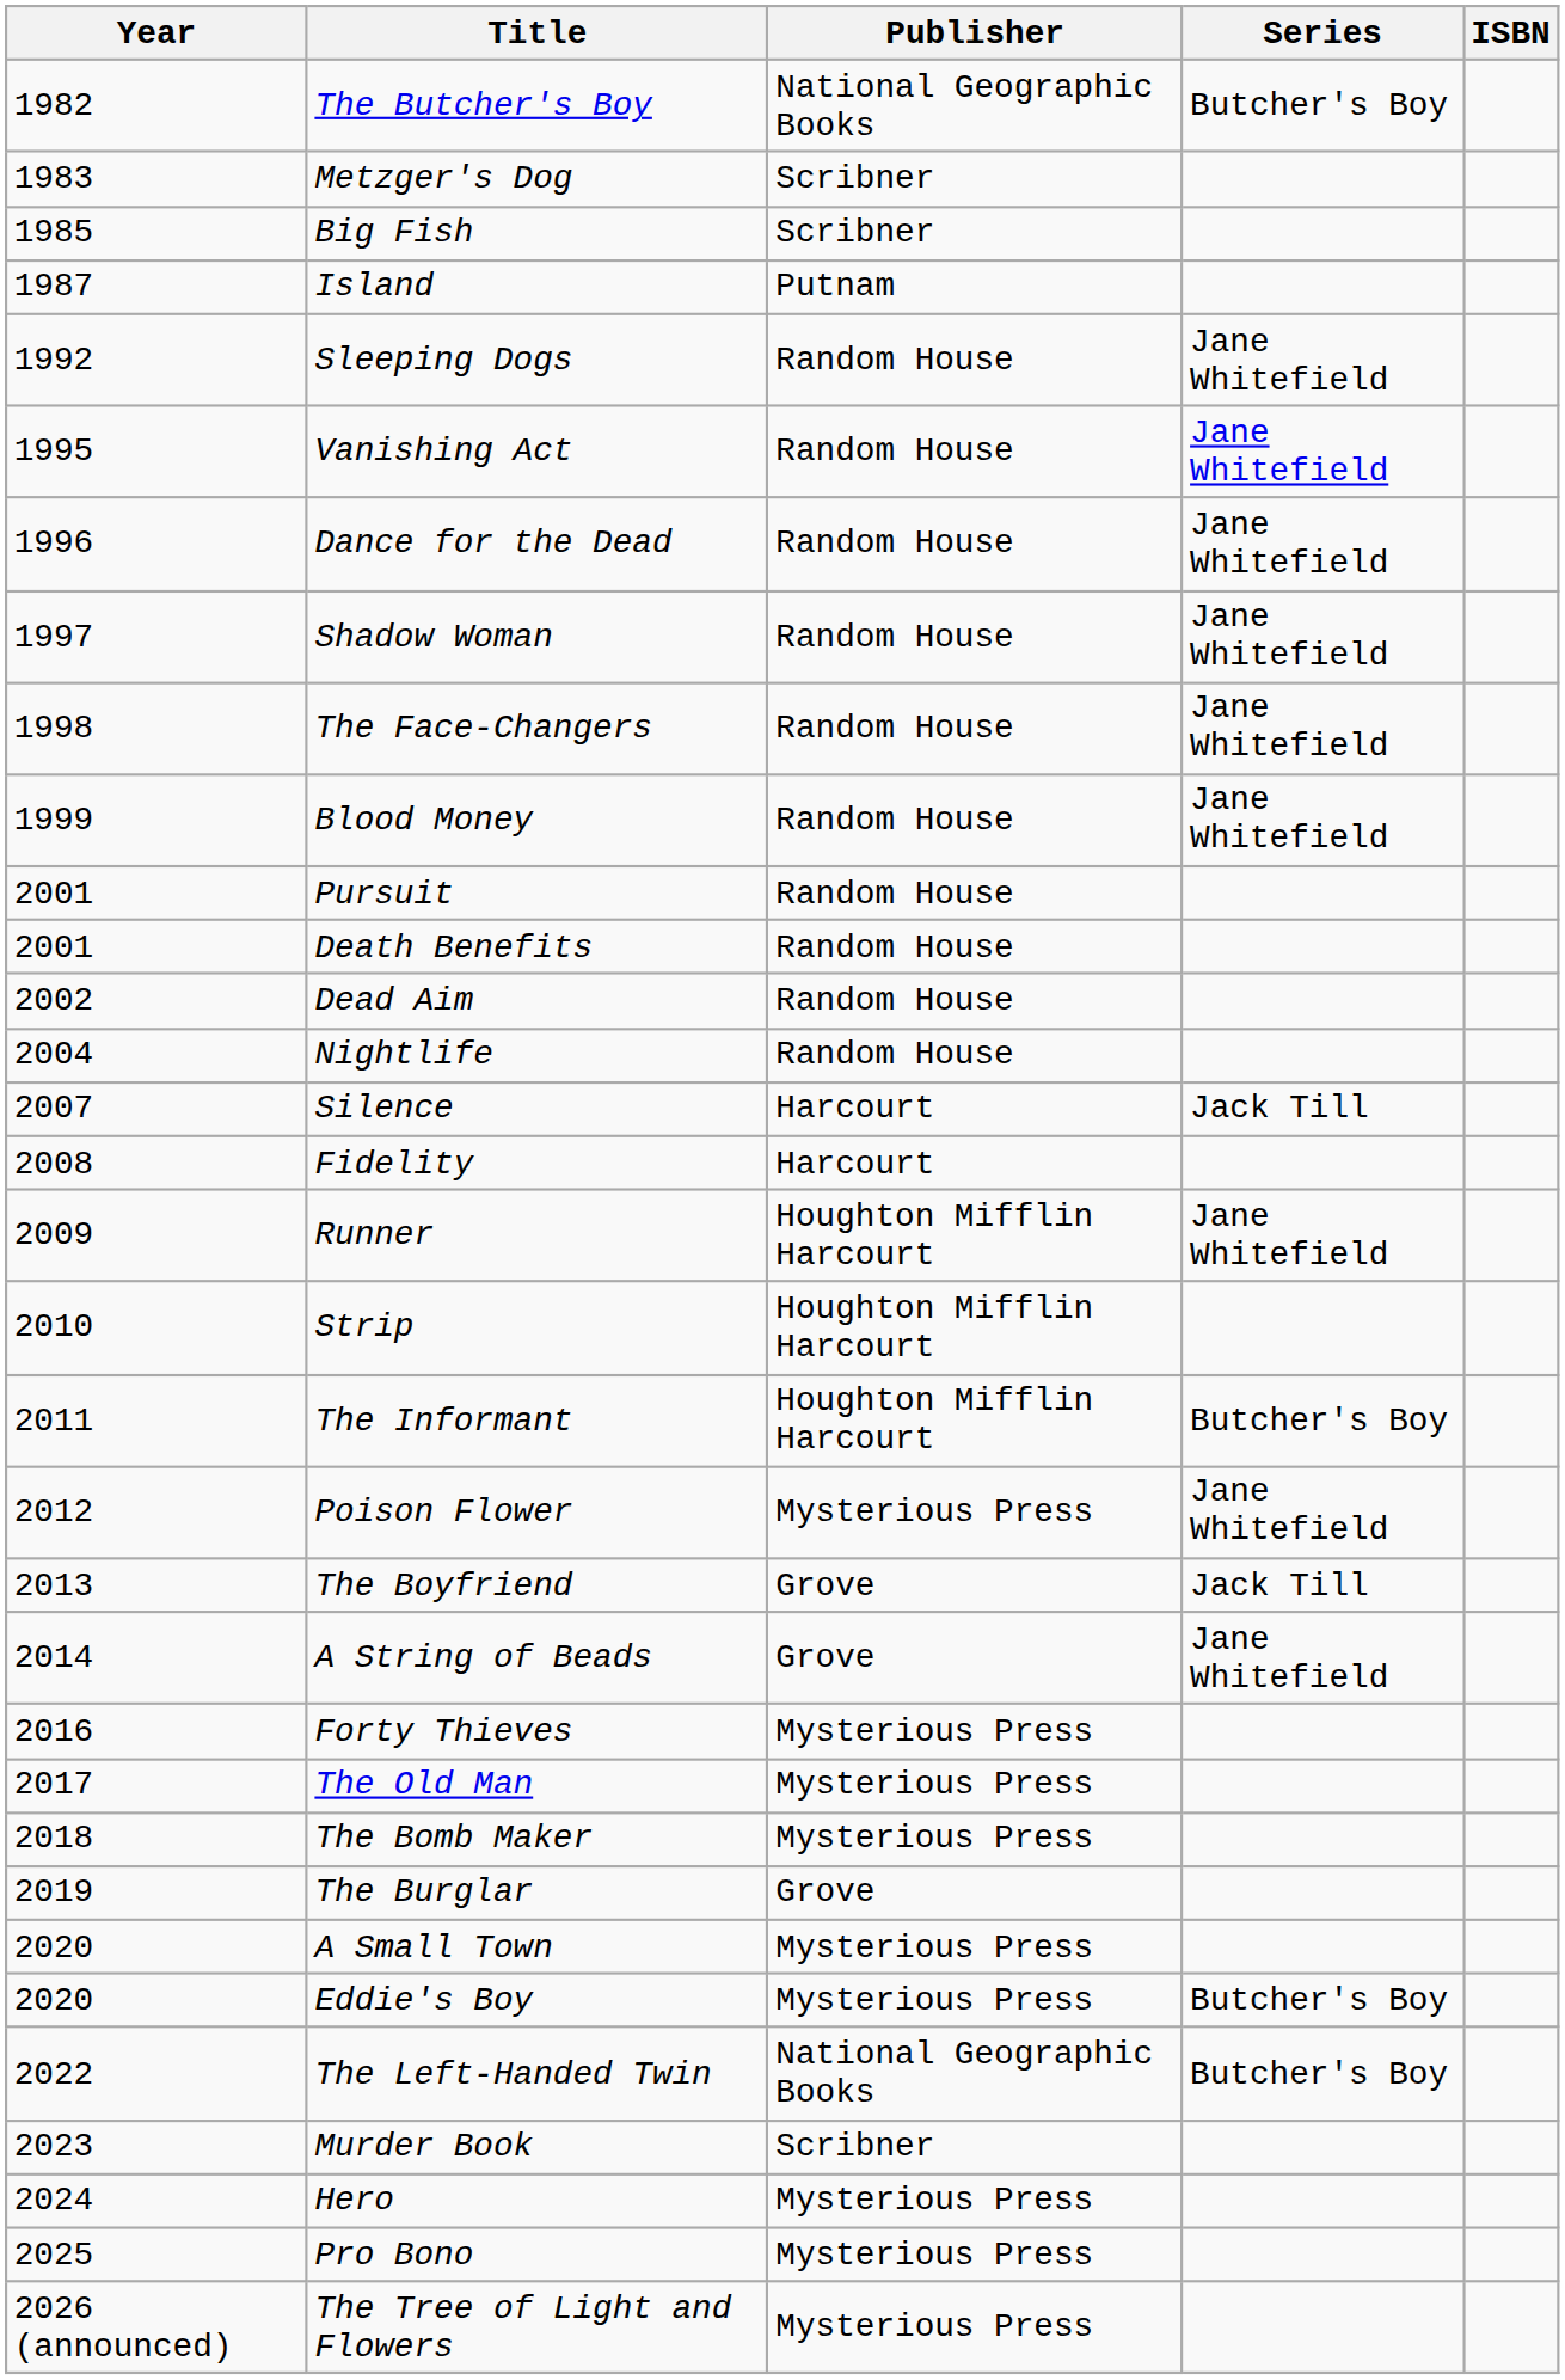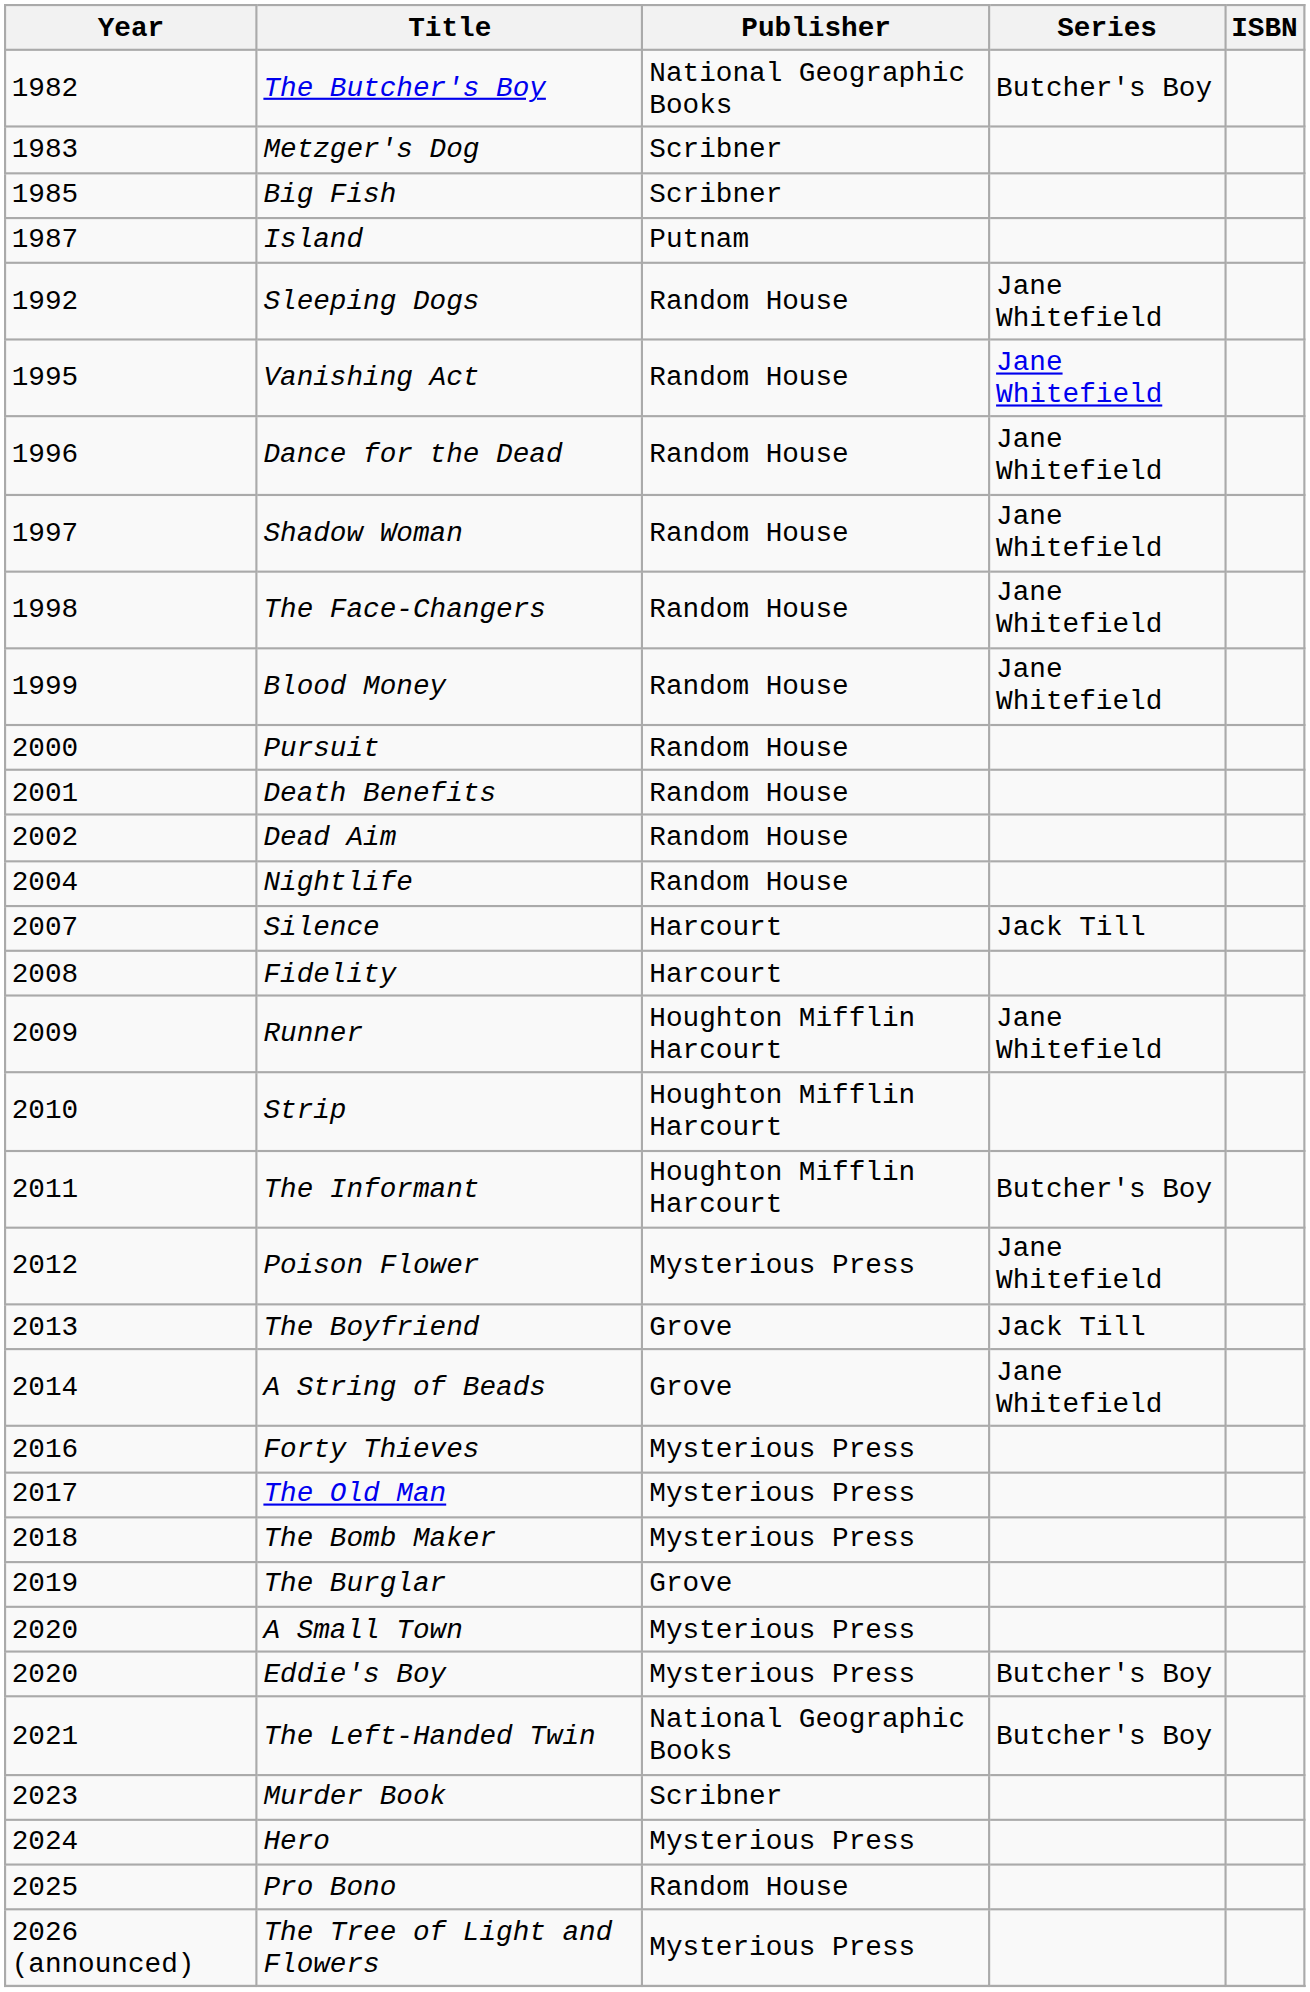 <table class="wikitable sortable">
 <tr>
 <th>Year</th>
 <th>Title</th>
 <th>Publisher</th>
 <th>Series</th>
 <th>ISBN</th>
 </tr>
 <tr>
 <td>1982</td>
 <td><em><a href='#'>The Butcher's Boy</a></em></td>
 <td>National Geographic Books</td>
 <td>Butcher's Boy</td>
 <td></td>
 </tr>
 <tr>
 <td>1983</td>
 <td><em>Metzger's Dog</em></td>
 <td>Scribner</td>
 <td></td>
 <td></td>
 </tr>
 <tr>
 <td>1985</td>
 <td><em>Big Fish</em></td>
 <td>Scribner</td>
 <td></td>
 <td></td>
 </tr>
 <tr>
 <td>1987</td>
 <td><em>Island</em></td>
 <td>Putnam</td>
 <td></td>
 <td></td>
 </tr>
 <tr>
 <td>1992</td>
 <td><em>Sleeping Dogs</em></td>
 <td>Random House</td>
 <td>Jane Whitefield</td>
 <td></td>
 </tr>
 <tr>
 <td>1995</td>
 <td><em>Vanishing Act</em></td>
 <td>Random House</td>
 <td><a href='#'>Jane Whitefield</a></td>
 <td></td>
 </tr>
 <tr>
 <td>1996</td>
 <td><em>Dance for the Dead</em></td>
 <td>Random House</td>
 <td>Jane Whitefield</td>
 <td></td>
 </tr>
 <tr>
 <td>1997</td>
 <td><em>Shadow Woman</em></td>
 <td>Random House</td>
 <td>Jane Whitefield</td>
 <td></td>
 </tr>
 <tr>
 <td>1998</td>
 <td><em>The Face-Changers</em></td>
 <td>Random House</td>
 <td>Jane Whitefield</td>
 <td></td>
 </tr>
 <tr>
 <td>1999</td>
 <td><em>Blood Money</em></td>
 <td>Random House</td>
 <td>Jane Whitefield</td>
 <td></td>
 </tr>
 <tr>
-<td>2001</td>
+<td>2000</td>
 <td><em>Pursuit</em></td>
 <td>Random House</td>
 <td></td>
 <td></td>
 </tr>
 <tr>
 <td>2001</td>
 <td><em>Death Benefits</em></td>
 <td>Random House</td>
 <td></td>
 <td></td>
 </tr>
 <tr>
 <td>2002</td>
 <td><em>Dead Aim</em></td>
 <td>Random House</td>
 <td></td>
 <td></td>
 </tr>
 <tr>
 <td>2004</td>
 <td><em>Nightlife</em></td>
 <td>Random House</td>
 <td></td>
 <td></td>
 </tr>
 <tr>
 <td>2007</td>
 <td><em>Silence</em></td>
 <td>Harcourt</td>
 <td>Jack Till</td>
 <td></td>
 </tr>
 <tr>
 <td>2008</td>
 <td><em>Fidelity</em></td>
 <td>Harcourt</td>
 <td></td>
 <td></td>
 </tr>
 <tr>
 <td>2009</td>
 <td><em>Runner</em></td>
 <td>Houghton Mifflin Harcourt</td>
 <td>Jane Whitefield</td>
 <td></td>
 </tr>
 <tr>
 <td>2010</td>
 <td><em>Strip</em></td>
 <td>Houghton Mifflin Harcourt</td>
 <td></td>
 <td></td>
 </tr>
 <tr>
 <td>2011</td>
 <td><em>The Informant</em></td>
 <td>Houghton Mifflin Harcourt</td>
 <td>Butcher's Boy</td>
 <td></td>
 </tr>
 <tr>
 <td>2012</td>
 <td><em>Poison Flower</em></td>
 <td>Mysterious Press</td>
 <td>Jane Whitefield</td>
 <td></td>
 </tr>
 <tr>
 <td>2013</td>
 <td><em>The Boyfriend</em></td>
 <td>Grove</td>
 <td>Jack Till</td>
 <td></td>
 </tr>
 <tr>
 <td>2014</td>
 <td><em>A String of Beads</em></td>
 <td>Grove</td>
 <td>Jane Whitefield</td>
 <td></td>
 </tr>
 <tr>
 <td>2016</td>
 <td><em>Forty Thieves</em></td>
 <td>Mysterious Press</td>
 <td></td>
 <td></td>
 </tr>
 <tr>
 <td>2017</td>
 <td><em><a href='#'>The Old Man</a></em></td>
 <td>Mysterious Press</td>
 <td></td>
 <td></td>
 </tr>
 <tr>
 <td>2018</td>
 <td><em>The Bomb Maker</em></td>
 <td>Mysterious Press</td>
 <td></td>
 <td></td>
 </tr>
 <tr>
 <td>2019</td>
 <td><em>The Burglar</em></td>
 <td>Grove</td>
 <td></td>
 <td></td>
 </tr>
 <tr>
 <td>2020</td>
 <td><em>A Small Town</em></td>
 <td>Mysterious Press</td>
 <td></td>
 <td></td>
 </tr>
 <tr>
 <td>2020</td>
 <td><em>Eddie's Boy</em></td>
 <td>Mysterious Press</td>
 <td>Butcher's Boy</td>
 <td></td>
 </tr>
 <tr>
-<td>2022</td>
+<td>2021</td>
 <td><em>The Left-Handed Twin</em></td>
 <td>National Geographic Books</td>
 <td>Butcher's Boy</td>
 <td></td>
 </tr>
 <tr>
 <td>2023</td>
 <td><em>Murder Book</em></td>
 <td>Scribner</td>
 <td></td>
 <td></td>
 </tr>
 <tr>
 <td>2024</td>
 <td><em>Hero</em></td>
 <td>Mysterious Press</td>
 <td></td>
 <td></td>
 </tr>
 <tr>
 <td>2025</td>
 <td><em>Pro Bono</em></td>
-<td>Mysterious Press</td>
+<td>Random House</td>
 <td></td>
 <td></td>
 </tr>
 <tr>
 <td>2026 (announced)</td>
 <td><em>The Tree of Light and Flowers</em></td>
 <td>Mysterious Press</td>
 <td></td>
 <td></td>
 </tr>
 <tr>
 </tr>
 </table>
